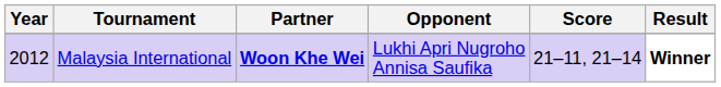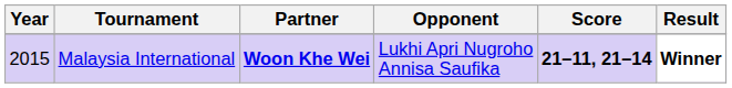 <table class="sortable wikitable" style="font-size: 90%;">
 <tr>
 <th>Year</th>
 <th>Tournament</th>
 <th>Partner</th>
 <th>Opponent</th>
 <th>Score</th>
 <th>Result</th>
 </tr>
 <tr>
 </tr>
 <tr style="background:#D8CEF6">
-<td align="center">2012</td>
+<td align="center">2015</td>
 <td align="left"><a href='#'>Malaysia International</a></td>
 <td align="left"><strong> <a href='#'>Woon Khe Wei</a></strong></td>
 <td align="left"> <a href='#'>Lukhi Apri Nugroho</a> <br>  <a href='#'>Annisa Saufika</a></td>
-<td align="left">21–11, 21–14</td>
+<td align="left"><strong>21–11, 21–14</strong></td>
 <td style="text-align:left; background:white"> <strong>Winner</strong></td>
 </tr>
 </table>
